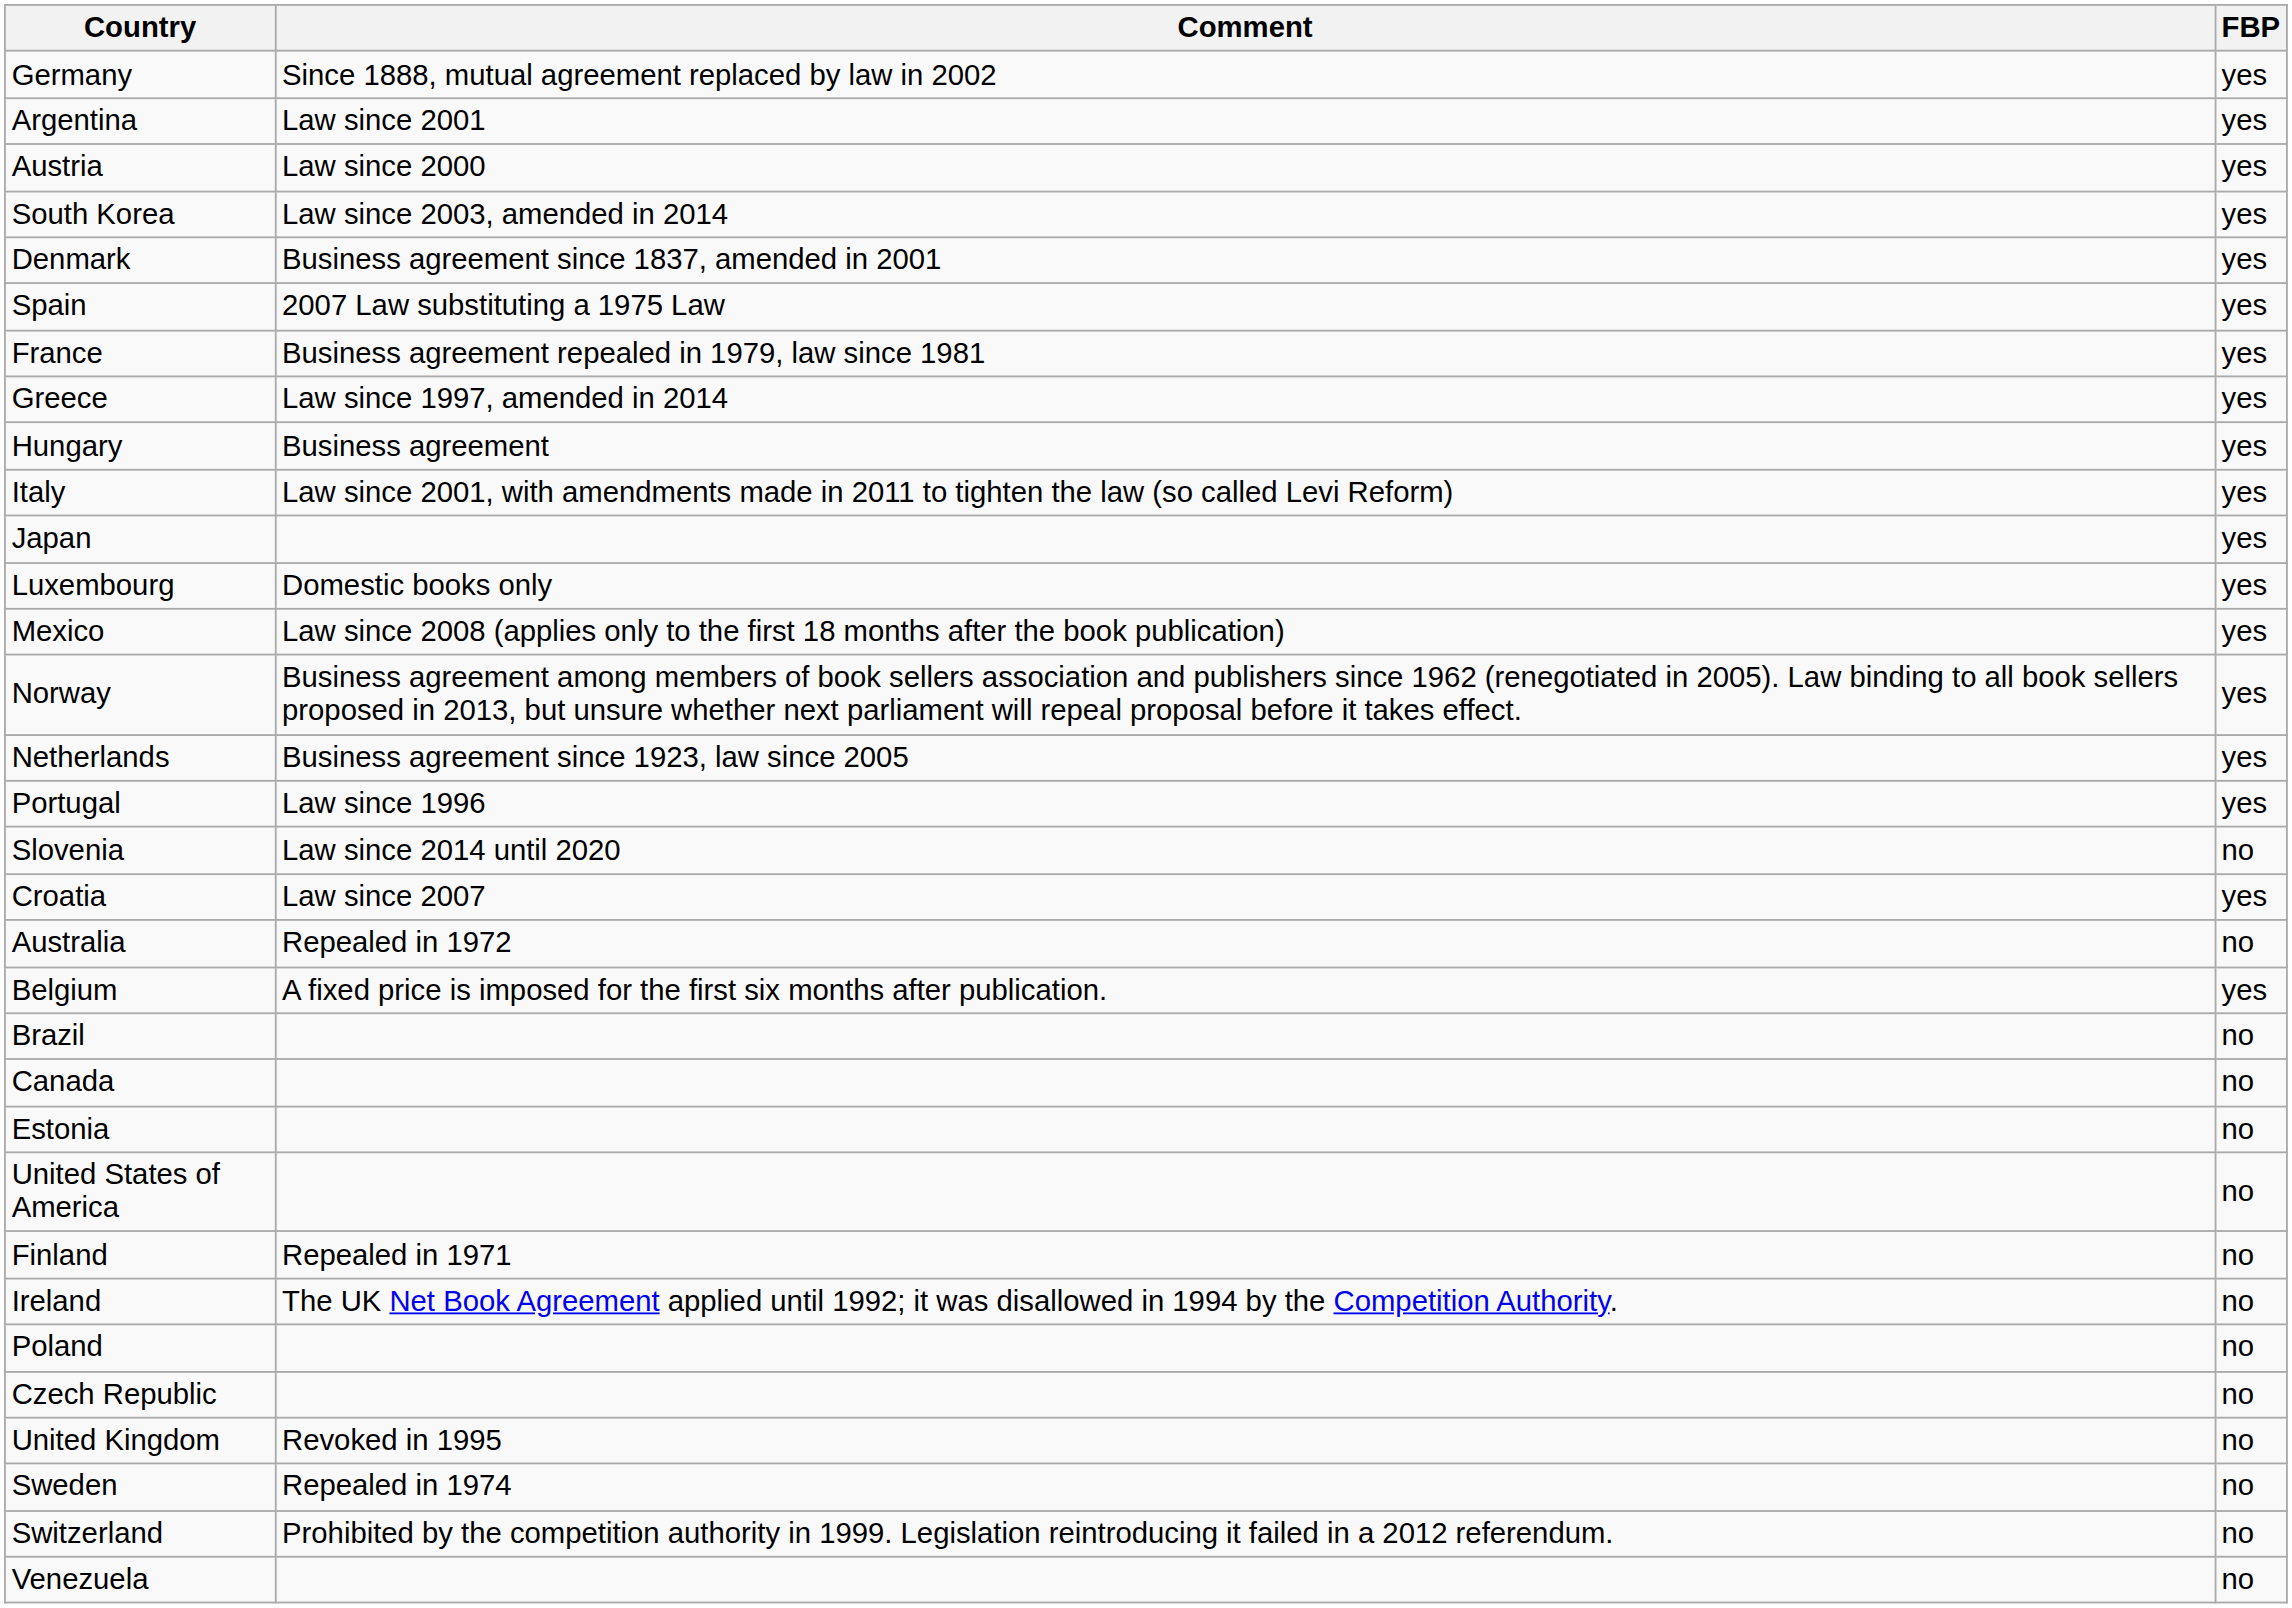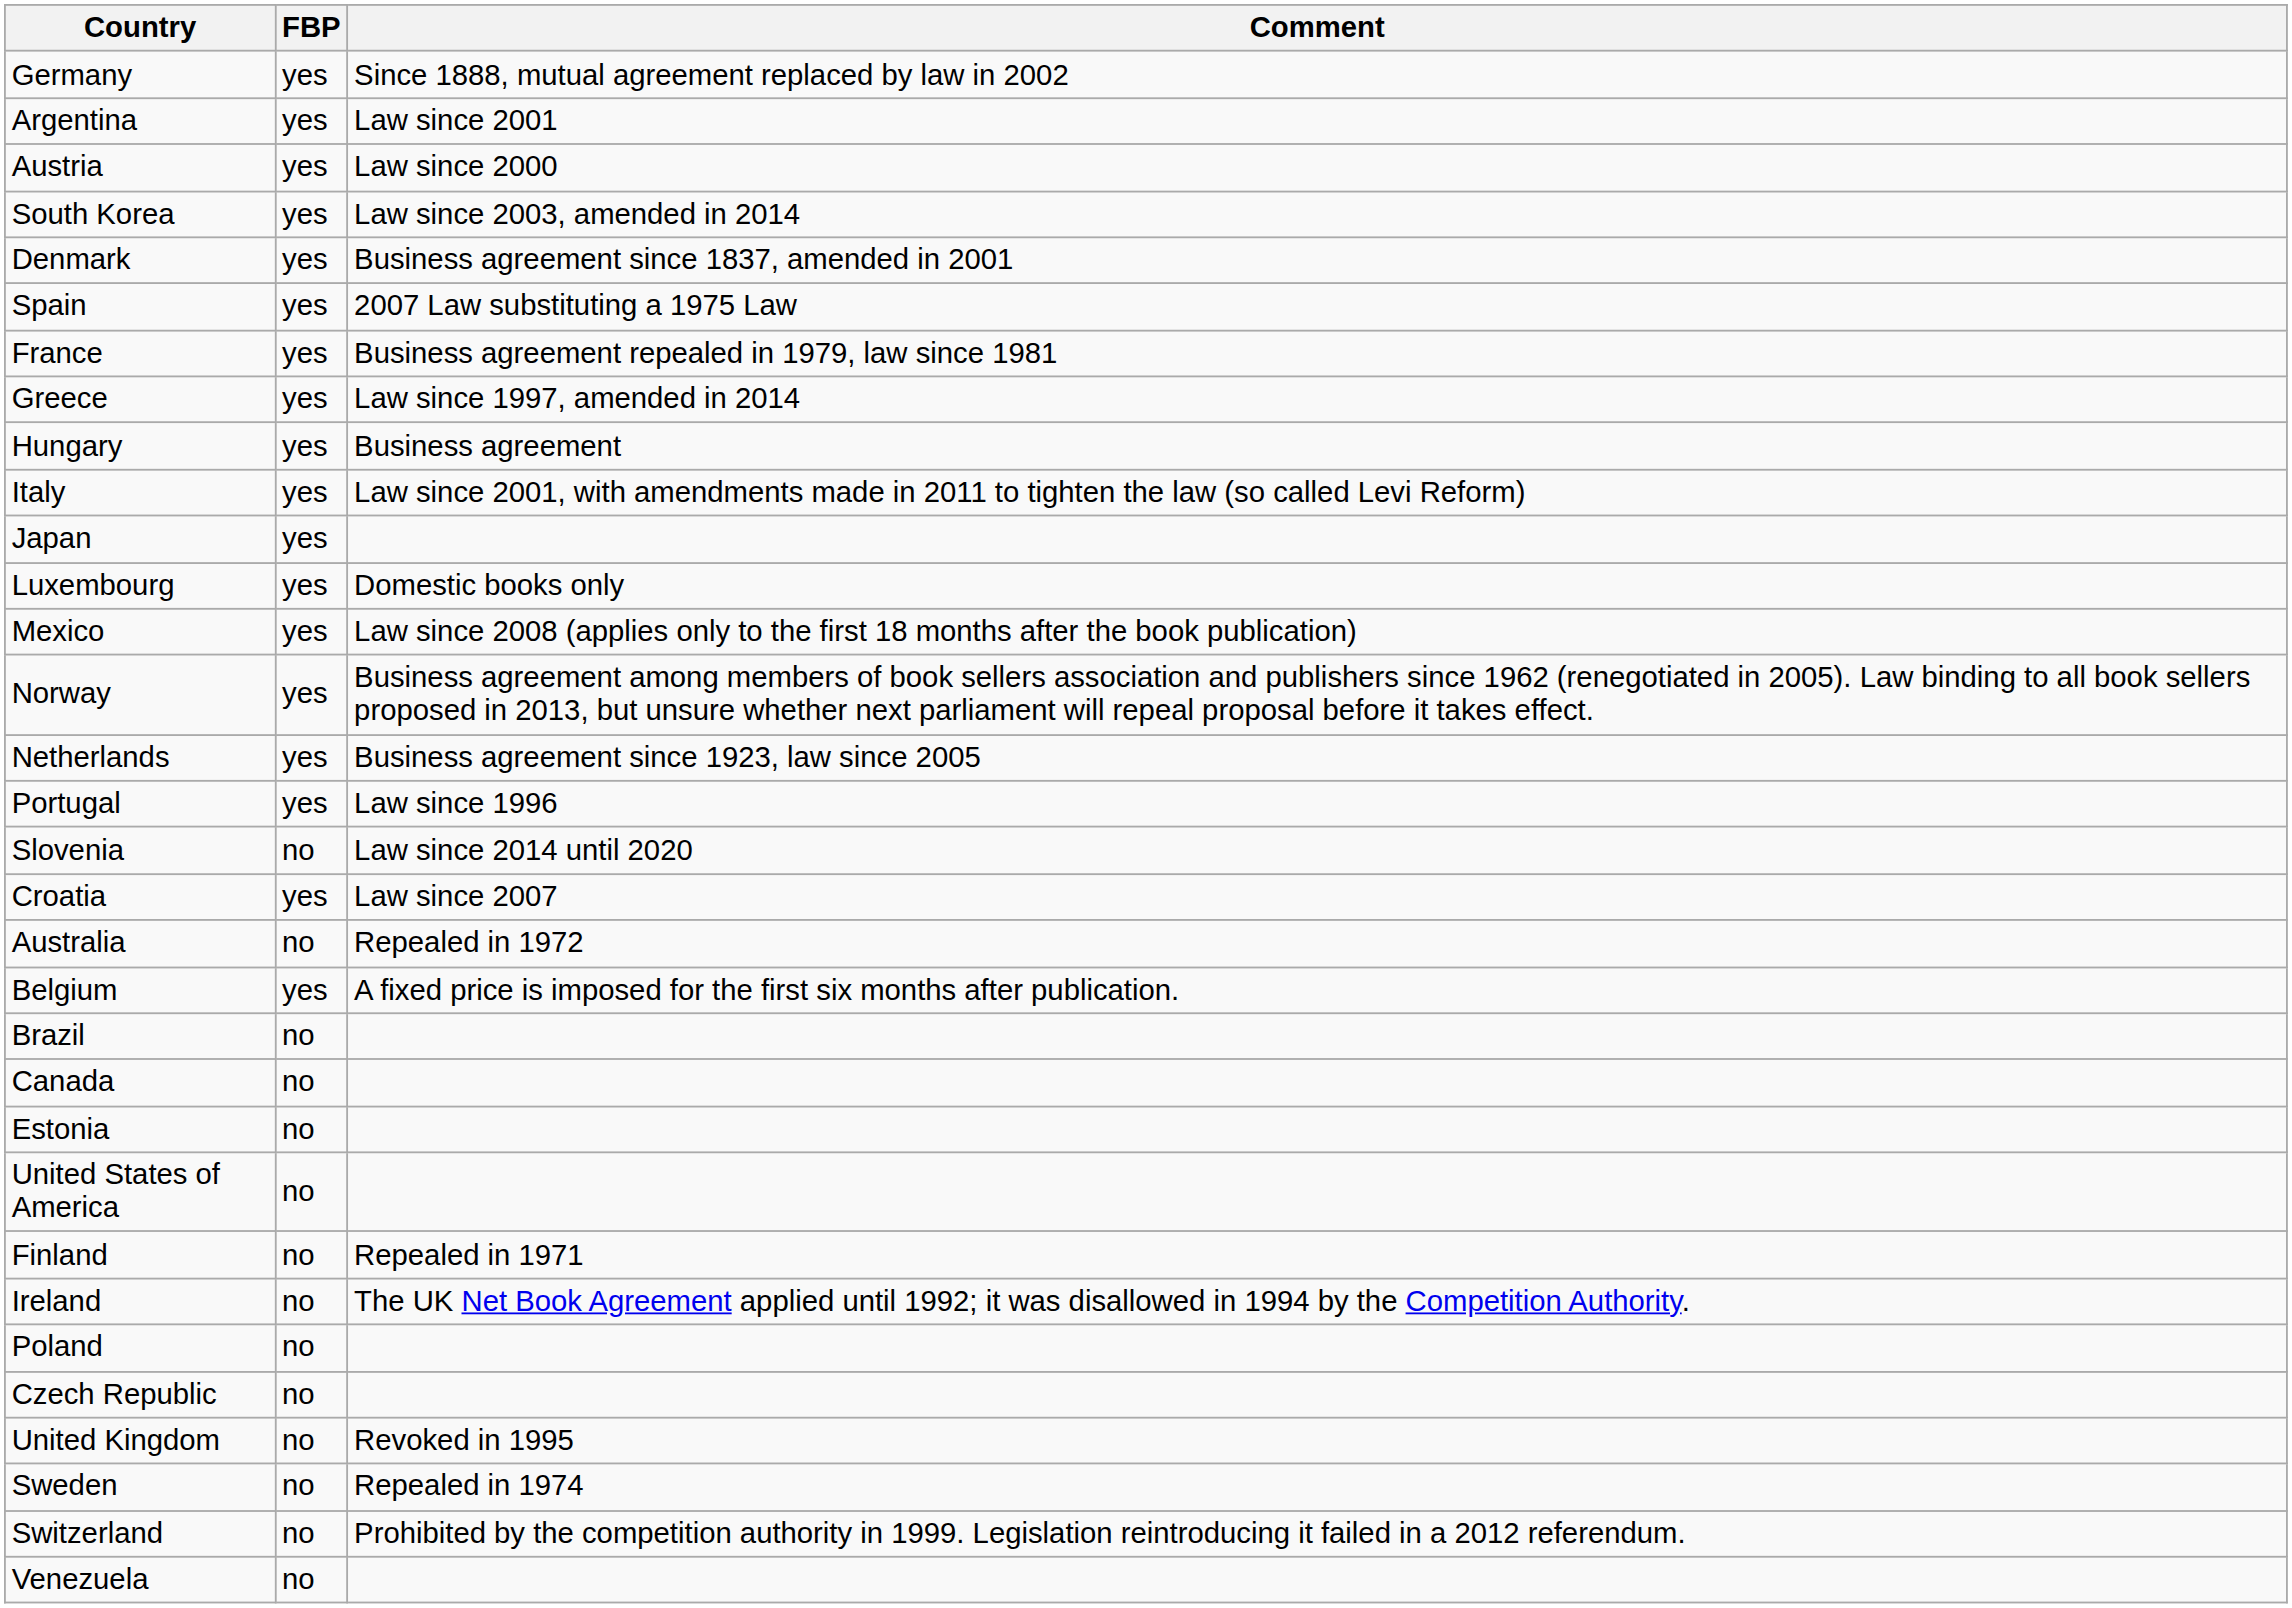 <table class="wikitable sortable" border="1">
 <tr>
 <th>Country</th>
+<th>FBP</th>
 <th class="unsortable">Comment</th>
-<th>FBP</th>
 </tr>
 <tr>
 <td>Germany</td>
+<td>yes</td>
 <td>Since 1888, mutual agreement replaced by law in 2002</td>
-<td>yes</td>
 </tr>
 <tr>
 <td>Argentina</td>
+<td>yes</td>
 <td>Law since 2001</td>
-<td>yes</td>
 </tr>
 <tr>
 <td>Austria</td>
+<td>yes</td>
 <td>Law since 2000</td>
-<td>yes</td>
 </tr>
 <tr>
 <td>South Korea</td>
+<td>yes</td>
 <td>Law since 2003, amended in 2014</td>
-<td>yes</td>
 </tr>
 <tr>
 <td>Denmark</td>
+<td>yes</td>
 <td>Business agreement since 1837, amended in 2001</td>
-<td>yes</td>
 </tr>
 <tr>
 <td>Spain</td>
+<td>yes</td>
 <td>2007 Law substituting a 1975 Law</td>
-<td>yes</td>
 </tr>
 <tr>
 <td>France</td>
+<td>yes</td>
 <td>Business agreement repealed in 1979, law since 1981</td>
-<td>yes</td>
 </tr>
 <tr>
 <td>Greece</td>
+<td>yes</td>
 <td>Law since 1997, amended in 2014</td>
-<td>yes</td>
 </tr>
 <tr>
 <td>Hungary</td>
+<td>yes</td>
 <td>Business agreement</td>
-<td>yes</td>
 </tr>
 <tr>
 <td>Italy</td>
+<td>yes</td>
 <td>Law since 2001, with amendments made in 2011 to tighten the law (so called Levi Reform) </td>
-<td>yes</td>
 </tr>
 <tr>
 <td>Japan</td>
+<td>yes</td>
 <td></td>
-<td>yes</td>
 </tr>
 <tr>
 <td>Luxembourg</td>
+<td>yes</td>
 <td>Domestic books only</td>
-<td>yes</td>
 </tr>
 <tr>
 <td>Mexico</td>
+<td>yes</td>
 <td>Law since 2008 (applies only to the first 18 months after the book publication)</td>
-<td>yes</td>
 </tr>
 <tr>
 <td>Norway</td>
+<td>yes</td>
 <td>Business agreement among members of book sellers association and publishers since 1962 (renegotiated in 2005). Law binding to all book sellers proposed in 2013, but unsure whether next parliament will repeal proposal before it takes effect.</td>
-<td>yes</td>
 </tr>
 <tr>
 <td>Netherlands</td>
+<td>yes</td>
 <td>Business agreement since 1923, law since 2005</td>
-<td>yes</td>
 </tr>
 <tr>
 <td>Portugal</td>
+<td>yes</td>
 <td>Law since 1996</td>
-<td>yes</td>
 </tr>
 <tr>
 <td>Slovenia</td>
+<td>no</td>
 <td>Law since 2014 until 2020</td>
-<td>no</td>
 </tr>
 <tr>
 <td>Croatia</td>
+<td>yes</td>
 <td>Law since 2007</td>
-<td>yes</td>
 </tr>
 <tr>
 <td>Australia</td>
+<td>no</td>
 <td>Repealed in 1972</td>
-<td>no</td>
 </tr>
 <tr>
 <td>Belgium</td>
+<td>yes</td>
 <td>A fixed price is imposed for the first six months after publication.</td>
-<td>yes</td>
 </tr>
 <tr>
 <td>Brazil</td>
+<td>no</td>
 <td></td>
-<td>no</td>
 </tr>
 <tr>
 <td>Canada</td>
+<td>no</td>
 <td></td>
-<td>no</td>
 </tr>
 <tr>
 <td>Estonia</td>
+<td>no</td>
 <td></td>
-<td>no</td>
 </tr>
 <tr>
 <td>United States of America</td>
+<td>no</td>
 <td></td>
-<td>no</td>
 </tr>
 <tr>
 <td>Finland</td>
+<td>no</td>
 <td>Repealed in 1971</td>
-<td>no</td>
 </tr>
 <tr>
 <td>Ireland</td>
+<td>no</td>
 <td>The UK <a href='#'>Net Book Agreement</a> applied until 1992; it was disallowed in 1994 by the <a href='#'>Competition Authority</a>.</td>
-<td>no</td>
 </tr>
 <tr>
 <td>Poland</td>
+<td>no</td>
 <td></td>
-<td>no</td>
 </tr>
 <tr>
 <td>Czech Republic</td>
+<td>no</td>
 <td></td>
-<td>no</td>
 </tr>
 <tr>
 <td>United Kingdom</td>
+<td>no</td>
 <td>Revoked in 1995</td>
-<td>no</td>
 </tr>
 <tr>
 <td>Sweden</td>
+<td>no</td>
 <td>Repealed in 1974</td>
-<td>no</td>
 </tr>
 <tr>
 <td>Switzerland</td>
+<td>no</td>
 <td>Prohibited by the competition authority in 1999. Legislation reintroducing it failed in a 2012 referendum.</td>
-<td>no</td>
 </tr>
 <tr>
 <td>Venezuela</td>
+<td>no</td>
 <td></td>
-<td>no</td>
 </tr>
 </table>
